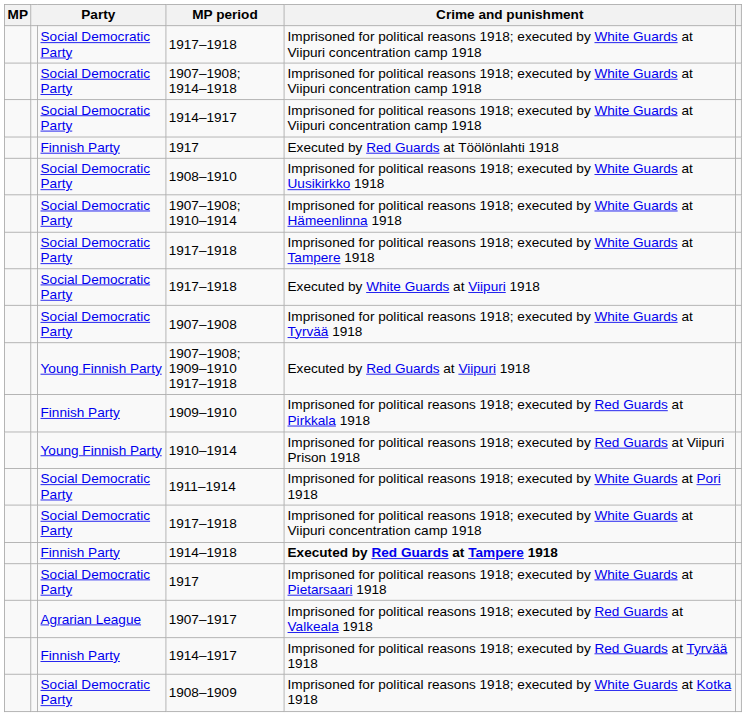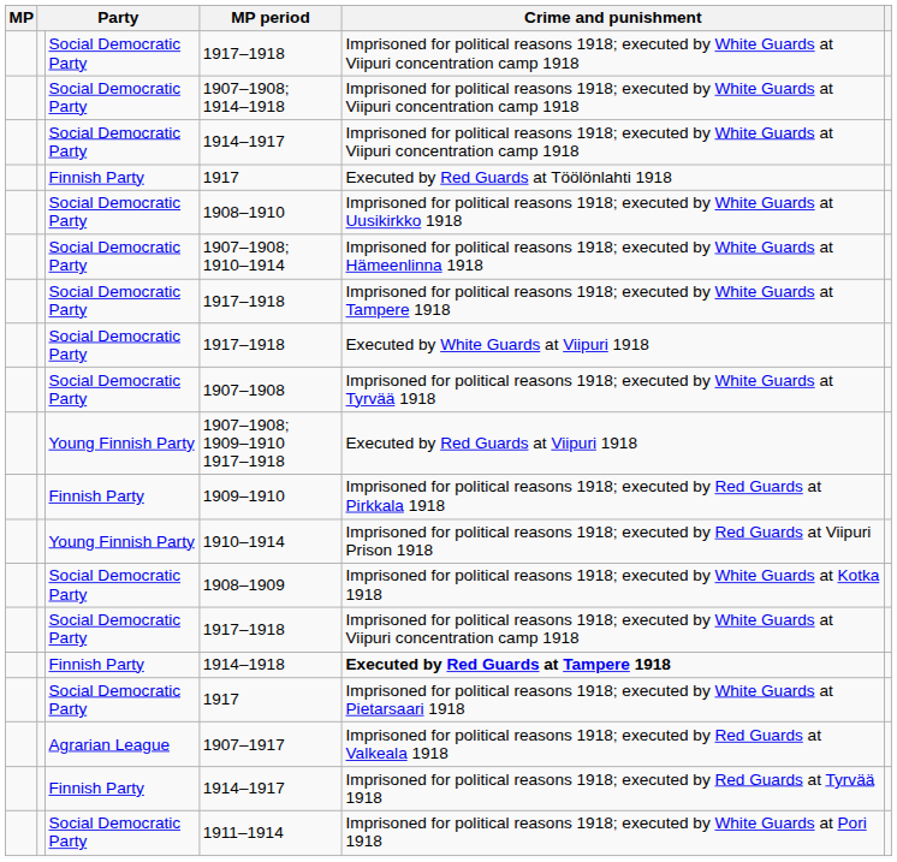 <table class="wikitable plainrowheaders sortable" style="font-size:100%; text-align:left;">
 <tr>
 <th>MP</th>
 <th colspan="2">Party</th>
 <th>MP period</th>
 <th>Crime and punishment</th>
 <th></th>
 </tr>
 <tr>
 <td></td>
 <td></td>
 <td><a href='#'>Social Democratic Party</a></td>
 <td>1917–1918</td>
 <td>Imprisoned for political reasons 1918; executed by <a href='#'>White Guards</a> at Viipuri concentration camp 1918</td>
 <td></td>
 </tr>
 <tr>
 <td></td>
 <td></td>
 <td><a href='#'>Social Democratic Party</a></td>
 <td>1907–1908; 1914–1918</td>
 <td>Imprisoned for political reasons 1918; executed by <a href='#'>White Guards</a> at Viipuri concentration camp 1918</td>
 <td></td>
 </tr>
 <tr>
 <td></td>
 <td></td>
 <td><a href='#'>Social Democratic Party</a></td>
 <td>1914–1917</td>
 <td>Imprisoned for political reasons 1918; executed by <a href='#'>White Guards</a> at Viipuri concentration camp 1918</td>
 <td></td>
 </tr>
 <tr>
 <td></td>
 <td></td>
 <td><a href='#'>Finnish Party</a></td>
 <td>1917</td>
 <td>Executed by <a href='#'>Red Guards</a> at Töölönlahti 1918</td>
 <td></td>
 </tr>
 <tr>
 <td></td>
 <td></td>
 <td><a href='#'>Social Democratic Party</a></td>
 <td>1908–1910</td>
 <td>Imprisoned for political reasons 1918; executed by <a href='#'>White Guards</a> at <a href='#'>Uusikirkko</a> 1918</td>
 <td></td>
 </tr>
 <tr>
 <td></td>
 <td></td>
 <td><a href='#'>Social Democratic Party</a></td>
 <td>1907–1908; 1910–1914</td>
 <td>Imprisoned for political reasons 1918; executed by <a href='#'>White Guards</a> at <a href='#'>Hämeenlinna</a> 1918</td>
 <td></td>
 </tr>
 <tr>
 <td></td>
 <td></td>
 <td><a href='#'>Social Democratic Party</a></td>
 <td>1917–1918</td>
 <td>Imprisoned for political reasons 1918; executed by <a href='#'>White Guards</a> at <a href='#'>Tampere</a> 1918</td>
 <td></td>
 </tr>
 <tr>
 <td></td>
 <td></td>
 <td><a href='#'>Social Democratic Party</a></td>
 <td>1917–1918</td>
 <td>Executed by <a href='#'>White Guards</a> at <a href='#'>Viipuri</a> 1918</td>
 <td></td>
 </tr>
 <tr>
 <td></td>
 <td></td>
 <td><a href='#'>Social Democratic Party</a></td>
 <td>1907–1908</td>
 <td>Imprisoned for political reasons 1918; executed by <a href='#'>White Guards</a> at <a href='#'>Tyrvää</a> 1918</td>
 <td></td>
 </tr>
 <tr>
 <td></td>
 <td></td>
 <td><a href='#'>Young Finnish Party</a></td>
 <td>1907–1908; 1909–1910<br>1917–1918</td>
 <td>Executed by <a href='#'>Red Guards</a> at <a href='#'>Viipuri</a> 1918</td>
 <td></td>
 </tr>
 <tr>
 <td></td>
 <td></td>
 <td><a href='#'>Finnish Party</a></td>
 <td>1909–1910</td>
 <td>Imprisoned for political reasons 1918; executed by <a href='#'>Red Guards</a> at <a href='#'>Pirkkala</a> 1918</td>
 <td></td>
 </tr>
 <tr>
 <td></td>
 <td></td>
 <td><a href='#'>Young Finnish Party</a></td>
 <td>1910–1914</td>
 <td>Imprisoned for political reasons 1918; executed by <a href='#'>Red Guards</a> at Viipuri Prison 1918</td>
 <td></td>
 </tr>
 <tr>
 <td></td>
 <td></td>
 <td><a href='#'>Social Democratic Party</a></td>
-<td>1911–1914</td>
-<td>Imprisoned for political reasons 1918; executed by <a href='#'>White Guards</a> at <a href='#'>Pori</a> 1918</td>
+<td>1908–1909</td>
+<td>Imprisoned for political reasons 1918; executed by <a href='#'>White Guards</a> at <a href='#'>Kotka</a> 1918</td>
 <td></td>
 </tr>
 <tr>
 <td></td>
 <td></td>
 <td><a href='#'>Social Democratic Party</a></td>
 <td>1917–1918</td>
 <td>Imprisoned for political reasons 1918; executed by <a href='#'>White Guards</a> at Viipuri concentration camp 1918</td>
 <td></td>
 </tr>
 <tr>
 <td></td>
 <td></td>
 <td><a href='#'>Finnish Party</a></td>
 <td>1914–1918</td>
 <td><strong>Executed by <a href='#'>Red Guards</a> at <a href='#'>Tampere</a> 1918</strong></td>
 <td></td>
 </tr>
 <tr>
 <td></td>
 <td></td>
 <td><a href='#'>Social Democratic Party</a></td>
 <td>1917</td>
 <td>Imprisoned for political reasons 1918; executed by <a href='#'>White Guards</a> at <a href='#'>Pietarsaari</a> 1918</td>
 <td></td>
 </tr>
 <tr>
 <td></td>
 <td></td>
 <td><a href='#'>Agrarian League</a></td>
 <td>1907–1917</td>
 <td>Imprisoned for political reasons 1918; executed by <a href='#'>Red Guards</a> at <a href='#'>Valkeala</a> 1918</td>
 <td></td>
 </tr>
 <tr>
 <td></td>
 <td></td>
 <td><a href='#'>Finnish Party</a></td>
 <td>1914–1917</td>
 <td>Imprisoned for political reasons 1918; executed by <a href='#'>Red Guards</a> at <a href='#'>Tyrvää</a> 1918</td>
 <td></td>
 </tr>
 <tr>
 <td></td>
 <td></td>
 <td><a href='#'>Social Democratic Party</a></td>
-<td>1908–1909</td>
-<td>Imprisoned for political reasons 1918; executed by <a href='#'>White Guards</a> at <a href='#'>Kotka</a> 1918</td>
+<td>1911–1914</td>
+<td>Imprisoned for political reasons 1918; executed by <a href='#'>White Guards</a> at <a href='#'>Pori</a> 1918</td>
 <td></td>
 </tr>
 </table>
